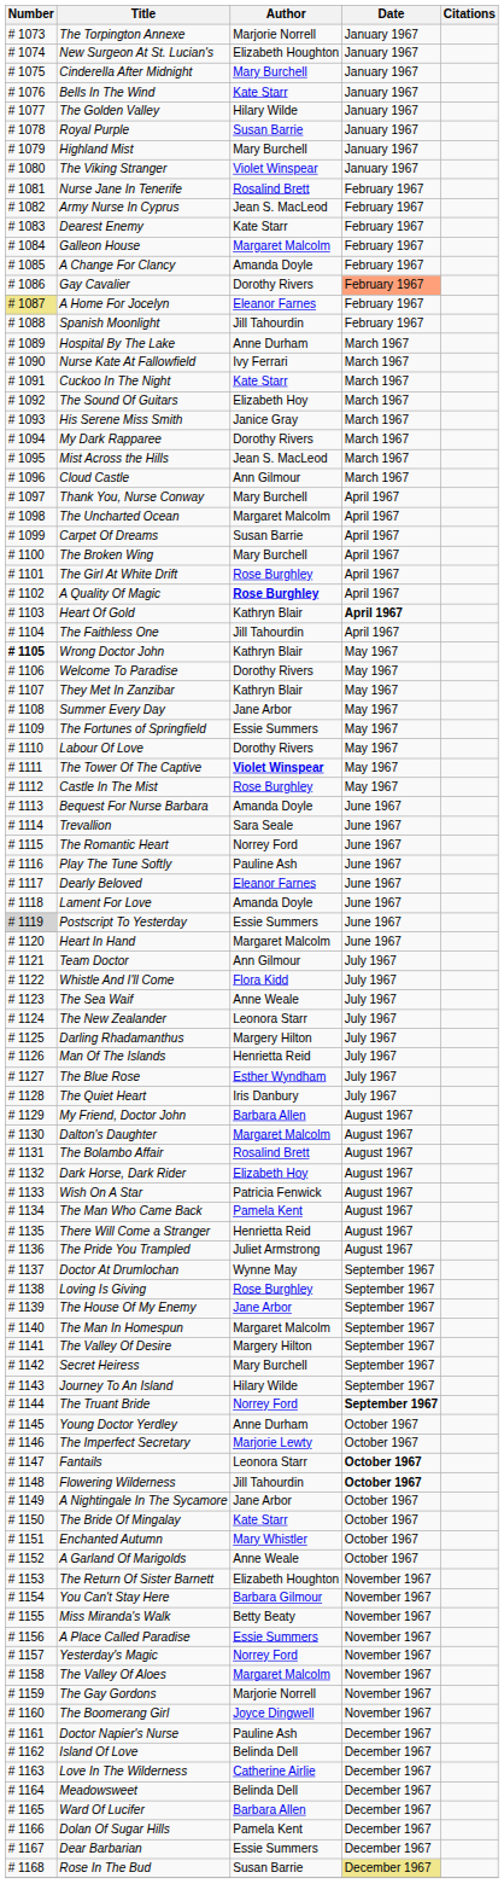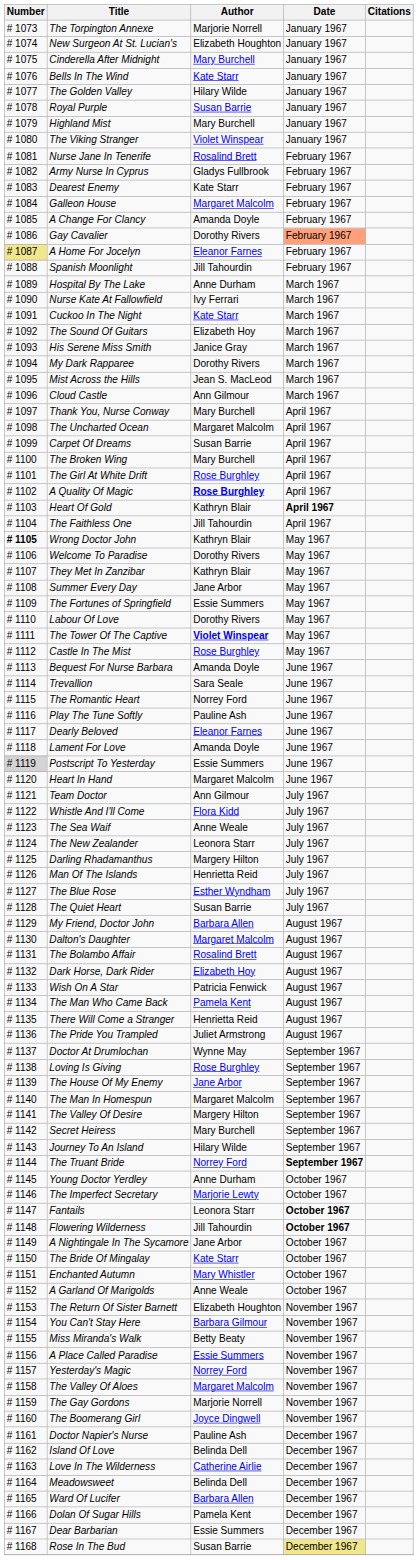 <table class="wikitable">
 <tr>
 <th>Number</th>
 <th>Title</th>
 <th>Author</th>
 <th>Date</th>
 <th>Citations</th>
 </tr>
 <tr>
 <td># 1073</td>
 <td><em>The Torpington Annexe</em></td>
 <td>Marjorie Norrell</td>
 <td>January 1967</td>
 <td></td>
 </tr>
 <tr>
 <td># 1074</td>
 <td><em>New Surgeon At St. Lucian's</em></td>
 <td>Elizabeth Houghton</td>
 <td>January 1967</td>
 <td></td>
 </tr>
 <tr>
 <td># 1075</td>
 <td><em>Cinderella After Midnight</em></td>
 <td><a href='#'>Mary Burchell</a></td>
 <td>January 1967</td>
 <td></td>
 </tr>
 <tr>
 <td># 1076</td>
 <td><em>Bells In The Wind</em></td>
 <td><a href='#'>Kate Starr</a></td>
 <td>January 1967</td>
 <td></td>
 </tr>
 <tr>
 <td># 1077</td>
 <td><em>The Golden Valley</em></td>
 <td>Hilary Wilde</td>
 <td>January 1967</td>
 <td></td>
 </tr>
 <tr>
 <td># 1078</td>
 <td><em>Royal Purple</em></td>
 <td><a href='#'>Susan Barrie</a></td>
 <td>January 1967</td>
 <td></td>
 </tr>
 <tr>
 <td># 1079</td>
 <td><em>Highland Mist</em></td>
 <td>Mary Burchell</td>
 <td>January 1967</td>
 <td></td>
 </tr>
 <tr>
 <td># 1080</td>
 <td><em>The Viking Stranger</em></td>
 <td><a href='#'>Violet Winspear</a></td>
 <td>January 1967</td>
 <td></td>
 </tr>
 <tr>
 <td># 1081</td>
 <td><em>Nurse Jane In Tenerife</em></td>
 <td><a href='#'>Rosalind Brett</a></td>
 <td>February 1967</td>
 <td></td>
 </tr>
 <tr>
 <td># 1082</td>
 <td><em>Army Nurse In Cyprus</em></td>
-<td>Jean S. MacLeod</td>
+<td>Gladys Fullbrook</td>
 <td>February 1967</td>
 <td></td>
 </tr>
 <tr>
 <td># 1083</td>
 <td><em>Dearest Enemy</em></td>
 <td>Kate Starr</td>
 <td>February 1967</td>
 <td></td>
 </tr>
 <tr>
 <td># 1084</td>
 <td><em>Galleon House</em></td>
 <td><a href='#'>Margaret Malcolm</a></td>
 <td>February 1967</td>
 <td></td>
 </tr>
 <tr>
 <td># 1085</td>
 <td><em>A Change For Clancy</em></td>
 <td>Amanda Doyle</td>
 <td>February 1967</td>
 <td></td>
 </tr>
 <tr>
 <td># 1086</td>
 <td><em>Gay Cavalier</em></td>
 <td>Dorothy Rivers</td>
 <td style="background: lightsalmon;">February 1967</td>
 <td></td>
 </tr>
 <tr>
 <td style="background: khaki;"># 1087</td>
 <td><em>A Home For Jocelyn</em></td>
 <td><a href='#'>Eleanor Farnes</a></td>
 <td>February 1967</td>
 <td></td>
 </tr>
 <tr>
 <td># 1088</td>
 <td><em>Spanish Moonlight</em></td>
 <td>Jill Tahourdin</td>
 <td>February 1967</td>
 <td></td>
 </tr>
 <tr>
 <td># 1089</td>
 <td><em>Hospital By The Lake</em></td>
 <td>Anne Durham</td>
 <td>March 1967</td>
 <td></td>
 </tr>
 <tr>
 <td># 1090</td>
 <td><em>Nurse Kate At Fallowfield</em></td>
 <td>Ivy Ferrari</td>
 <td>March 1967</td>
 <td></td>
 </tr>
 <tr>
 <td># 1091</td>
 <td><em>Cuckoo In The Night</em></td>
 <td><a href='#'>Kate Starr</a></td>
 <td>March 1967</td>
 <td></td>
 </tr>
 <tr>
 <td># 1092</td>
 <td><em>The Sound Of Guitars</em></td>
 <td>Elizabeth Hoy</td>
 <td>March 1967</td>
 <td></td>
 </tr>
 <tr>
 <td># 1093</td>
 <td><em>His Serene Miss Smith</em></td>
 <td>Janice Gray</td>
 <td>March 1967</td>
 <td></td>
 </tr>
 <tr>
 <td># 1094</td>
 <td><em>My Dark Rapparee</em></td>
 <td>Dorothy Rivers</td>
 <td>March 1967</td>
 <td></td>
 </tr>
 <tr>
 <td># 1095</td>
 <td><em>Mist Across the Hills</em></td>
 <td>Jean S. MacLeod</td>
 <td>March 1967</td>
 <td></td>
 </tr>
 <tr>
 <td># 1096</td>
 <td><em>Cloud Castle</em></td>
 <td>Ann Gilmour</td>
 <td>March 1967</td>
 <td></td>
 </tr>
 <tr>
 <td># 1097</td>
 <td><em>Thank You, Nurse Conway</em></td>
 <td>Mary Burchell</td>
 <td>April 1967</td>
 <td></td>
 </tr>
 <tr>
 <td># 1098</td>
 <td><em>The Uncharted Ocean</em></td>
 <td>Margaret Malcolm</td>
 <td>April 1967</td>
 <td></td>
 </tr>
 <tr>
 <td># 1099</td>
 <td><em>Carpet Of Dreams</em></td>
 <td>Susan Barrie</td>
 <td>April 1967</td>
 <td></td>
 </tr>
 <tr>
 <td># 1100</td>
 <td><em>The Broken Wing</em></td>
 <td>Mary Burchell</td>
 <td>April 1967</td>
 <td></td>
 </tr>
 <tr>
 <td># 1101</td>
 <td><em>The Girl At White Drift</em></td>
 <td><a href='#'>Rose Burghley</a></td>
 <td>April 1967</td>
 <td></td>
 </tr>
 <tr>
 <td># 1102</td>
 <td><em>A Quality Of Magic</em></td>
 <td><strong><a href='#'>Rose Burghley</a></strong></td>
 <td>April 1967</td>
 <td></td>
 </tr>
 <tr>
 <td># 1103</td>
 <td><em>Heart Of Gold</em></td>
 <td>Kathryn Blair</td>
 <td><strong>April 1967</strong></td>
 <td></td>
 </tr>
 <tr>
 <td># 1104</td>
 <td><em>The Faithless One</em></td>
 <td>Jill Tahourdin</td>
 <td>April 1967</td>
 <td></td>
 </tr>
 <tr>
 <td><strong># 1105</strong></td>
 <td><em>Wrong Doctor John</em></td>
 <td>Kathryn Blair</td>
 <td>May 1967</td>
 <td></td>
 </tr>
 <tr>
 <td># 1106</td>
 <td><em>Welcome To Paradise</em></td>
 <td>Dorothy Rivers</td>
 <td>May 1967</td>
 <td></td>
 </tr>
 <tr>
 <td># 1107</td>
 <td><em>They Met In Zanzibar</em></td>
 <td>Kathryn Blair</td>
 <td>May 1967</td>
 <td></td>
 </tr>
 <tr>
 <td># 1108</td>
 <td><em>Summer Every Day</em></td>
 <td>Jane Arbor</td>
 <td>May 1967</td>
 <td></td>
 </tr>
 <tr>
 <td># 1109</td>
 <td><em>The Fortunes of Springfield</em></td>
 <td>Essie Summers</td>
 <td>May 1967</td>
 <td></td>
 </tr>
 <tr>
 <td># 1110</td>
 <td><em>Labour Of Love</em></td>
 <td>Dorothy Rivers</td>
 <td>May 1967</td>
 <td></td>
 </tr>
 <tr>
 <td># 1111</td>
 <td><em>The Tower Of The Captive</em></td>
 <td><strong><a href='#'>Violet Winspear</a></strong></td>
 <td>May 1967</td>
 <td></td>
 </tr>
 <tr>
 <td># 1112</td>
 <td><em>Castle In The Mist</em></td>
 <td><a href='#'>Rose Burghley</a></td>
 <td>May 1967</td>
 <td></td>
 </tr>
 <tr>
 <td># 1113</td>
 <td><em>Bequest For Nurse Barbara</em></td>
 <td>Amanda Doyle</td>
 <td>June 1967</td>
 <td></td>
 </tr>
 <tr>
 <td># 1114</td>
 <td><em>Trevallion</em></td>
 <td>Sara Seale</td>
 <td>June 1967</td>
 <td></td>
 </tr>
 <tr>
 <td># 1115</td>
 <td><em>The Romantic Heart</em></td>
 <td>Norrey Ford</td>
 <td>June 1967</td>
 <td></td>
 </tr>
 <tr>
 <td># 1116</td>
 <td><em>Play The Tune Softly</em></td>
 <td>Pauline Ash</td>
 <td>June 1967</td>
 <td></td>
 </tr>
 <tr>
 <td># 1117</td>
 <td><em>Dearly Beloved</em></td>
 <td><a href='#'>Eleanor Farnes</a></td>
 <td>June 1967</td>
 <td></td>
 </tr>
 <tr>
 <td># 1118</td>
 <td><em>Lament For Love</em></td>
 <td>Amanda Doyle</td>
 <td>June 1967</td>
 <td></td>
 </tr>
 <tr>
 <td style="background: lightgrey;"># 1119</td>
 <td><em>Postscript To Yesterday</em></td>
 <td>Essie Summers</td>
 <td>June 1967</td>
 <td></td>
 </tr>
 <tr>
 <td># 1120</td>
 <td><em>Heart In Hand</em></td>
 <td>Margaret Malcolm</td>
 <td>June 1967</td>
 <td></td>
 </tr>
 <tr>
 <td># 1121</td>
 <td><em>Team Doctor</em></td>
 <td>Ann Gilmour</td>
 <td>July 1967</td>
 <td></td>
 </tr>
 <tr>
 <td># 1122</td>
 <td><em>Whistle And I'll Come</em></td>
 <td><a href='#'>Flora Kidd</a></td>
 <td>July 1967</td>
 <td></td>
 </tr>
 <tr>
 <td># 1123</td>
 <td><em>The Sea Waif</em></td>
 <td>Anne Weale</td>
 <td>July 1967</td>
 <td></td>
 </tr>
 <tr>
 <td># 1124</td>
 <td><em>The New Zealander</em></td>
 <td>Leonora Starr</td>
 <td>July 1967</td>
 <td></td>
 </tr>
 <tr>
 <td># 1125</td>
 <td><em>Darling Rhadamanthus</em></td>
 <td>Margery Hilton</td>
 <td>July 1967</td>
 <td></td>
 </tr>
 <tr>
 <td># 1126</td>
 <td><em>Man Of The Islands</em></td>
 <td>Henrietta Reid</td>
 <td>July 1967</td>
 <td></td>
 </tr>
 <tr>
 <td># 1127</td>
 <td><em>The Blue Rose</em></td>
 <td><a href='#'>Esther Wyndham</a></td>
 <td>July 1967</td>
 <td></td>
 </tr>
 <tr>
 <td># 1128</td>
 <td><em>The Quiet Heart</em></td>
-<td>Iris Danbury</td>
+<td>Susan Barrie</td>
 <td>July 1967</td>
 <td></td>
 </tr>
 <tr>
 <td># 1129</td>
 <td><em>My Friend, Doctor John</em></td>
 <td><a href='#'>Barbara Allen</a></td>
 <td>August 1967</td>
 <td></td>
 </tr>
 <tr>
 <td># 1130</td>
 <td><em>Dalton's Daughter</em></td>
 <td><a href='#'>Margaret Malcolm</a></td>
 <td>August 1967</td>
 <td></td>
 </tr>
 <tr>
 <td># 1131</td>
 <td><em>The Bolambo Affair</em></td>
 <td><a href='#'>Rosalind Brett</a></td>
 <td>August 1967</td>
 <td></td>
 </tr>
 <tr>
 <td># 1132</td>
 <td><em>Dark Horse, Dark Rider</em></td>
 <td><a href='#'>Elizabeth Hoy</a></td>
 <td>August 1967</td>
 <td></td>
 </tr>
 <tr>
 <td># 1133</td>
 <td><em>Wish On A Star</em></td>
 <td>Patricia Fenwick</td>
 <td>August 1967</td>
 <td></td>
 </tr>
 <tr>
 <td># 1134</td>
 <td><em>The Man Who Came Back</em></td>
 <td><a href='#'>Pamela Kent</a></td>
 <td>August 1967</td>
 <td></td>
 </tr>
 <tr>
 <td># 1135</td>
 <td><em>There Will Come a Stranger</em></td>
 <td>Henrietta Reid</td>
 <td>August 1967</td>
 <td></td>
 </tr>
 <tr>
 <td># 1136</td>
 <td><em>The Pride You Trampled</em></td>
 <td>Juliet Armstrong</td>
 <td>August 1967</td>
 <td></td>
 </tr>
 <tr>
 <td># 1137</td>
 <td><em>Doctor At Drumlochan</em></td>
 <td>Wynne May</td>
 <td>September 1967</td>
 <td></td>
 </tr>
 <tr>
 <td># 1138</td>
 <td><em>Loving Is Giving</em></td>
 <td><a href='#'>Rose Burghley</a></td>
 <td>September 1967</td>
 <td></td>
 </tr>
 <tr>
 <td># 1139</td>
 <td><em>The House Of My Enemy</em></td>
 <td><a href='#'>Jane Arbor</a></td>
 <td>September 1967</td>
 <td></td>
 </tr>
 <tr>
 <td># 1140</td>
 <td><em>The Man In Homespun</em></td>
 <td>Margaret Malcolm</td>
 <td>September 1967</td>
 <td></td>
 </tr>
 <tr>
 <td># 1141</td>
 <td><em>The Valley Of Desire</em></td>
 <td>Margery Hilton</td>
 <td>September 1967</td>
 <td></td>
 </tr>
 <tr>
 <td># 1142</td>
 <td><em>Secret Heiress</em></td>
 <td>Mary Burchell</td>
 <td>September 1967</td>
 <td></td>
 </tr>
 <tr>
 <td># 1143</td>
 <td><em>Journey To An Island</em></td>
 <td>Hilary Wilde</td>
 <td>September 1967</td>
 <td></td>
 </tr>
 <tr>
 <td># 1144</td>
 <td><em>The Truant Bride</em></td>
 <td><a href='#'>Norrey Ford</a></td>
 <td><strong>September 1967</strong></td>
 <td></td>
 </tr>
 <tr>
 <td># 1145</td>
 <td><em>Young Doctor Yerdley</em></td>
 <td>Anne Durham</td>
 <td>October 1967</td>
 <td></td>
 </tr>
 <tr>
 <td># 1146</td>
 <td><em>The Imperfect Secretary</em></td>
 <td><a href='#'>Marjorie Lewty</a></td>
 <td>October 1967</td>
 <td></td>
 </tr>
 <tr>
 <td># 1147</td>
 <td><em>Fantails</em></td>
 <td>Leonora Starr</td>
 <td><strong>October 1967</strong></td>
 <td></td>
 </tr>
 <tr>
 <td># 1148</td>
 <td><em>Flowering Wilderness</em></td>
 <td>Jill Tahourdin</td>
 <td><strong>October 1967</strong></td>
 <td></td>
 </tr>
 <tr>
 <td># 1149</td>
 <td><em>A Nightingale In The Sycamore</em></td>
 <td>Jane Arbor</td>
 <td>October 1967</td>
 <td></td>
 </tr>
 <tr>
 <td># 1150</td>
 <td><em>The Bride Of Mingalay</em></td>
 <td><a href='#'>Kate Starr</a></td>
 <td>October 1967</td>
 <td></td>
 </tr>
 <tr>
 <td># 1151</td>
 <td><em>Enchanted Autumn</em></td>
 <td><a href='#'>Mary Whistler</a></td>
 <td>October 1967</td>
 <td></td>
 </tr>
 <tr>
 <td># 1152</td>
 <td><em>A Garland Of Marigolds</em></td>
 <td>Anne Weale</td>
 <td>October 1967</td>
 <td></td>
 </tr>
 <tr>
 <td># 1153</td>
 <td><em>The Return Of Sister Barnett</em></td>
 <td>Elizabeth Houghton</td>
 <td>November 1967</td>
 <td></td>
 </tr>
 <tr>
 <td># 1154</td>
 <td><em>You Can't Stay Here</em></td>
 <td><a href='#'>Barbara Gilmour</a></td>
 <td>November 1967</td>
 <td></td>
 </tr>
 <tr>
 <td># 1155</td>
 <td><em>Miss Miranda's Walk</em></td>
 <td>Betty Beaty</td>
 <td>November 1967</td>
 <td></td>
 </tr>
 <tr>
 <td># 1156</td>
 <td><em>A Place Called Paradise</em></td>
 <td><a href='#'>Essie Summers</a></td>
 <td>November 1967</td>
 <td></td>
 </tr>
 <tr>
 <td># 1157</td>
 <td><em>Yesterday's Magic</em></td>
 <td><a href='#'>Norrey Ford</a></td>
 <td>November 1967</td>
 <td></td>
 </tr>
 <tr>
 <td># 1158</td>
 <td><em>The Valley Of Aloes</em></td>
 <td><a href='#'>Margaret Malcolm</a></td>
 <td>November 1967</td>
 <td></td>
 </tr>
 <tr>
 <td># 1159</td>
 <td><em>The Gay Gordons</em></td>
 <td>Marjorie Norrell</td>
 <td>November 1967</td>
 <td></td>
 </tr>
 <tr>
 <td># 1160</td>
 <td><em>The Boomerang Girl</em></td>
 <td><a href='#'>Joyce Dingwell</a></td>
 <td>November 1967</td>
 <td></td>
 </tr>
 <tr>
 <td># 1161</td>
 <td><em>Doctor Napier's Nurse</em></td>
 <td>Pauline Ash</td>
 <td>December 1967</td>
 <td></td>
 </tr>
 <tr>
 <td># 1162</td>
 <td><em>Island Of Love</em></td>
 <td>Belinda Dell</td>
 <td>December 1967</td>
 <td></td>
 </tr>
 <tr>
 <td># 1163</td>
 <td><em>Love In The Wilderness</em></td>
 <td><a href='#'>Catherine Airlie</a></td>
 <td>December 1967</td>
 <td></td>
 </tr>
 <tr>
 <td># 1164</td>
 <td><em>Meadowsweet</em></td>
 <td>Belinda Dell</td>
 <td>December 1967</td>
 <td></td>
 </tr>
 <tr>
 <td># 1165</td>
 <td><em>Ward Of Lucifer</em></td>
 <td><a href='#'>Barbara Allen</a></td>
 <td>December 1967</td>
 <td></td>
 </tr>
 <tr>
 <td># 1166</td>
 <td><em>Dolan Of Sugar Hills</em></td>
 <td>Pamela Kent</td>
 <td>December 1967</td>
 <td></td>
 </tr>
 <tr>
 <td># 1167</td>
 <td><em>Dear Barbarian</em></td>
 <td>Essie Summers</td>
 <td>December 1967</td>
 <td></td>
 </tr>
 <tr>
 <td># 1168</td>
 <td><em>Rose In The Bud</em></td>
 <td>Susan Barrie</td>
 <td style="background: khaki;">December 1967</td>
 <td></td>
 </tr>
 <tr>
 </tr>
 </table>
